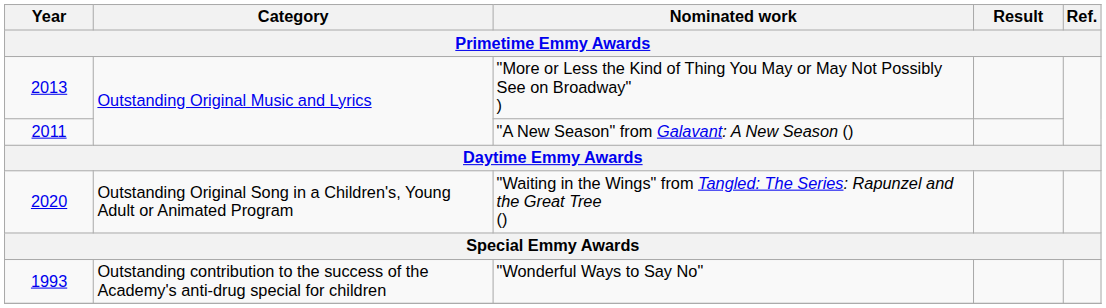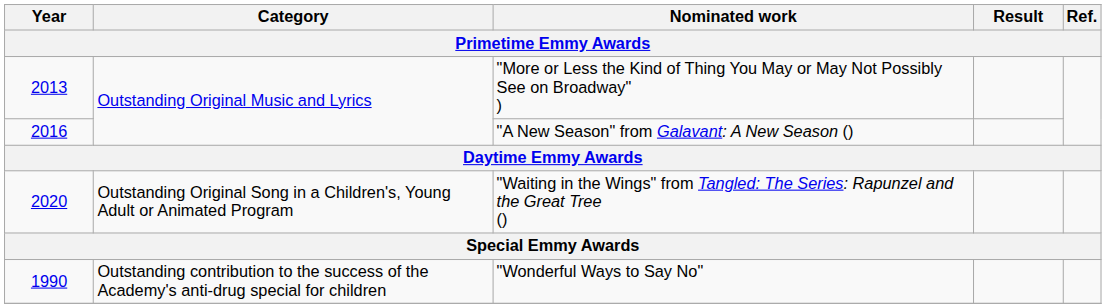 <table class=wikitable>
 <tr>
 <th scope="col" style="width:5em;">Year</th>
 <th scope="col" style="width:24em;">Category</th>
 <th scope="col" style="width:29em;">Nominated work</th>
 <th scope="col" style="width:5em;">Result</th>
 <th>Ref.</th>
 </tr>
 <tr>
 <th colspan="5"><a href='#'>Primetime Emmy Awards</a></th>
 </tr>
 <tr>
 <td style="text-align:center;"><a href='#'>2013</a></td>
 <td rowspan="2"><a href='#'>Outstanding Original Music and Lyrics</a></td>
 <td>"More or Less the Kind of Thing You May or May Not Possibly See on Broadway" <br>  )</td>
 <td></td>
 <td rowspan="2"></td>
 </tr>
 <tr>
-<td style="text-align:center;"><a href='#'>2011</a></td>
+<td style="text-align:center;"><a href='#'>2016</a></td>
 <td>"A New Season" from <em><a href='#'>Galavant</a>: A New Season</em> ()</td>
 <td></td>
 </tr>
 <tr>
 <th colspan="5"><a href='#'>Daytime Emmy Awards</a></th>
 </tr>
 <tr>
 <td style="text-align:center;"><a href='#'>2020</a></td>
 <td>Outstanding Original Song in a Children's, Young Adult or Animated Program</td>
 <td>"Waiting in the Wings" from <em><a href='#'>Tangled: The Series</a>: Rapunzel and the Great Tree</em> <br> ()</td>
 <td></td>
 <td></td>
 </tr>
 <tr>
 <th colspan="5">Special Emmy Awards</th>
 </tr>
 <tr>
-<td style="text-align:center;"><a href='#'>1993</a></td>
+<td style="text-align:center;"><a href='#'>1990</a></td>
 <td>Outstanding contribution to the success of the Academy's anti-drug special for children</td>
 <td>"Wonderful Ways to Say No" <br>  <br> </td>
 <td></td>
 <td></td>
 </tr>
 <tr>
 </tr>
 </table>
